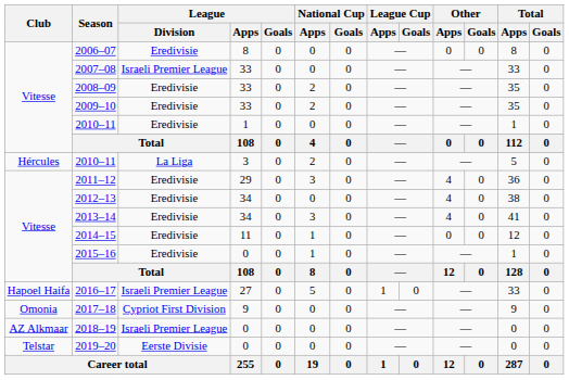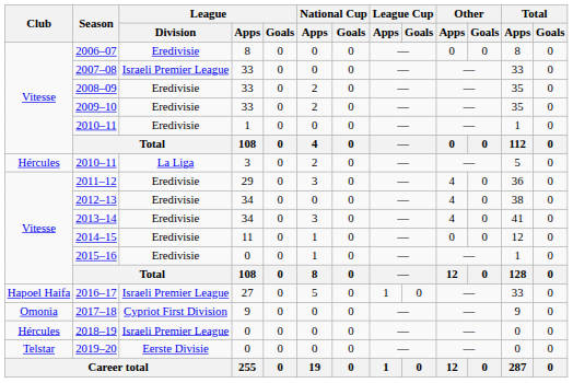 <table class="wikitable" style="text-align: center;">
 <tr>
 <th rowspan="2">Club</th>
 <th rowspan="2">Season</th>
 <th colspan="3">League</th>
 <th colspan="2">National Cup</th>
 <th colspan="2">League Cup</th>
 <th colspan="2">Other</th>
 <th colspan="2">Total</th>
 </tr>
 <tr>
 <th>Division</th>
 <th>Apps</th>
 <th>Goals</th>
 <th>Apps</th>
 <th>Goals</th>
 <th>Apps</th>
 <th>Goals</th>
 <th>Apps</th>
 <th>Goals</th>
 <th>Apps</th>
 <th>Goals</th>
 </tr>
 <tr>
 <td rowspan="6"><a href='#'>Vitesse</a></td>
 <td><a href='#'>2006–07</a></td>
 <td><a href='#'>Eredivisie</a></td>
 <td>8</td>
 <td>0</td>
 <td>0</td>
 <td>0</td>
 <td colspan="2">—</td>
 <td>0</td>
 <td>0</td>
 <td>8</td>
 <td>0</td>
 </tr>
 <tr>
 <td><a href='#'>2007–08</a></td>
 <td><a href='#'>Israeli Premier League</a></td>
 <td>33</td>
 <td>0</td>
 <td>0</td>
 <td>0</td>
 <td colspan="2">—</td>
 <td colspan="2">—</td>
 <td>33</td>
 <td>0</td>
 </tr>
 <tr>
 <td><a href='#'>2008–09</a></td>
 <td>Eredivisie</td>
 <td>33</td>
 <td>0</td>
 <td>2</td>
 <td>0</td>
 <td colspan="2">—</td>
 <td colspan="2">—</td>
 <td>35</td>
 <td>0</td>
 </tr>
 <tr>
 <td><a href='#'>2009–10</a></td>
 <td>Eredivisie</td>
 <td>33</td>
 <td>0</td>
 <td>2</td>
 <td>0</td>
 <td colspan="2">—</td>
 <td colspan="2">—</td>
 <td>35</td>
 <td>0</td>
 </tr>
 <tr>
 <td><a href='#'>2010–11</a></td>
 <td>Eredivisie</td>
 <td>1</td>
 <td>0</td>
 <td>0</td>
 <td>0</td>
 <td colspan="2">—</td>
 <td colspan="2">—</td>
 <td>1</td>
 <td>0</td>
 </tr>
 <tr>
 <th colspan="2">Total</th>
 <th>108</th>
 <th>0</th>
 <th>4</th>
 <th>0</th>
 <th colspan="2">—</th>
 <th>0</th>
 <th>0</th>
 <th>112</th>
 <th>0</th>
 </tr>
 <tr>
 <td rowspan="1"><a href='#'>Hércules</a></td>
 <td><a href='#'>2010–11</a></td>
 <td><a href='#'>La Liga</a></td>
 <td>3</td>
 <td>0</td>
 <td>2</td>
 <td>0</td>
 <td colspan="2">—</td>
 <td colspan="2">—</td>
 <td>5</td>
 <td>0</td>
 </tr>
 <tr>
 <td rowspan="6"><a href='#'>Vitesse</a></td>
 <td><a href='#'>2011–12</a></td>
 <td>Eredivisie</td>
 <td>29</td>
 <td>0</td>
 <td>3</td>
 <td>0</td>
 <td colspan="2">—</td>
 <td>4</td>
 <td>0</td>
 <td>36</td>
 <td>0</td>
 </tr>
 <tr>
 <td><a href='#'>2012–13</a></td>
 <td>Eredivisie</td>
 <td>34</td>
 <td>0</td>
 <td>0</td>
 <td>0</td>
 <td colspan="2">—</td>
 <td>4</td>
 <td>0</td>
 <td>38</td>
 <td>0</td>
 </tr>
 <tr>
 <td><a href='#'>2013–14</a></td>
 <td>Eredivisie</td>
 <td>34</td>
 <td>0</td>
 <td>3</td>
 <td>0</td>
 <td colspan="2">—</td>
 <td>4</td>
 <td>0</td>
 <td>41</td>
 <td>0</td>
 </tr>
 <tr>
 <td><a href='#'>2014–15</a></td>
 <td>Eredivisie</td>
 <td>11</td>
 <td>0</td>
 <td>1</td>
 <td>0</td>
 <td colspan="2">—</td>
 <td>0</td>
 <td>0</td>
 <td>12</td>
 <td>0</td>
 </tr>
 <tr>
 <td><a href='#'>2015–16</a></td>
 <td>Eredivisie</td>
 <td>0</td>
 <td>0</td>
 <td>1</td>
 <td>0</td>
 <td colspan="2">—</td>
 <td colspan="2">—</td>
 <td>1</td>
 <td>0</td>
 </tr>
 <tr>
 <th colspan="2">Total</th>
 <th>108</th>
 <th>0</th>
 <th>8</th>
 <th>0</th>
 <th colspan="2">—</th>
 <th>12</th>
 <th>0</th>
 <th>128</th>
 <th>0</th>
 </tr>
 <tr>
 <td rowspan="1"><a href='#'>Hapoel Haifa</a></td>
 <td><a href='#'>2016–17</a></td>
 <td><a href='#'>Israeli Premier League</a></td>
 <td>27</td>
 <td>0</td>
 <td>5</td>
 <td>0</td>
 <td>1</td>
 <td>0</td>
 <td colspan="2">—</td>
 <td>33</td>
 <td>0</td>
 </tr>
 <tr>
 <td rowspan="1"><a href='#'>Omonia</a></td>
 <td><a href='#'>2017–18</a></td>
 <td><a href='#'>Cypriot First Division</a></td>
 <td>9</td>
 <td>0</td>
 <td>0</td>
 <td>0</td>
 <td colspan="2">—</td>
 <td colspan="2">—</td>
 <td>9</td>
 <td>0</td>
 </tr>
 <tr>
-<td rowspan="1"><a href='#'>AZ Alkmaar</a></td>
+<td rowspan="1"><a href='#'>Hércules</a></td>
 <td><a href='#'>2018–19</a></td>
 <td><a href='#'>Israeli Premier League</a></td>
 <td>0</td>
 <td>0</td>
 <td>0</td>
 <td>0</td>
 <td colspan="2">—</td>
 <td colspan="2">—</td>
 <td>0</td>
 <td>0</td>
 </tr>
 <tr>
 <td rowspan="1"><a href='#'>Telstar</a></td>
 <td><a href='#'>2019–20</a></td>
 <td><a href='#'>Eerste Divisie</a></td>
 <td>0</td>
 <td>0</td>
 <td>0</td>
 <td>0</td>
 <td colspan="2">—</td>
 <td colspan="2">—</td>
 <td>0</td>
 <td>0</td>
 </tr>
 <tr>
 <th colspan="3">Career total</th>
 <th>255</th>
 <th>0</th>
 <th>19</th>
 <th>0</th>
 <th>1</th>
 <th>0</th>
 <th>12</th>
 <th>0</th>
 <th>287</th>
 <th>0</th>
 </tr>
 </table>
